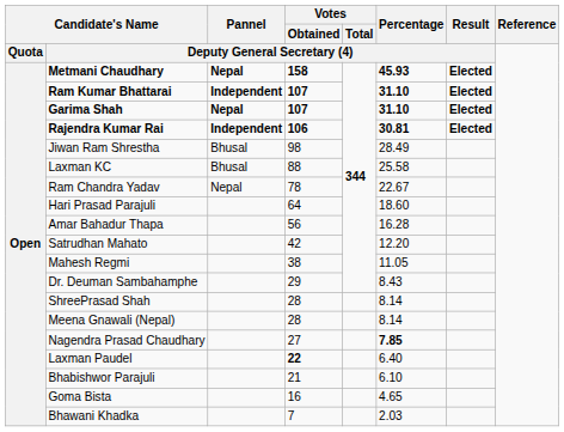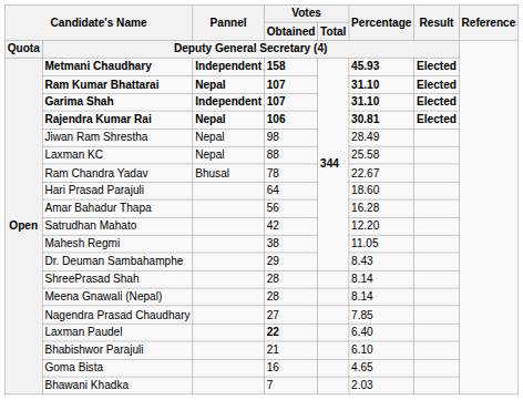 <table class="wikitable sortable">
 <tr>
 <th colspan="2" rowspan="2">Candidate's Name</th>
 <th rowspan="2">Pannel</th>
 <th colspan="2">Votes</th>
 <th rowspan="2">Percentage</th>
 <th rowspan="2">Result</th>
 <th rowspan="2">Reference</th>
 </tr>
 <tr>
 <th>Obtained</th>
 <th>Total</th>
 </tr>
 <tr>
 <th>Quota</th>
 <th colspan="6">Deputy General Secretary (4)</th>
 <td rowspan="20"></td>
 </tr>
 <tr>
 <th rowspan="19">Open</th>
 <td><strong>Metmani Chaudhary</strong></td>
-<td><strong>Nepal</strong></td>
+<td><strong>Independent</strong></td>
 <td><strong>158</strong></td>
 <td rowspan="12"><strong>344</strong></td>
 <td><strong>45.93</strong></td>
 <td><strong>Elected</strong></td>
 </tr>
 <tr>
 <td><strong>Ram Kumar Bhattarai</strong></td>
+<td><strong>Nepal</strong></td>
+<td><strong>107</strong></td>
+<td><strong>31.10</strong></td>
+<td><strong>Elected</strong></td>
+</tr>
+<tr>
+<td><strong>Garima Shah</strong></td>
 <td><strong>Independent</strong></td>
 <td><strong>107</strong></td>
 <td><strong>31.10</strong></td>
 <td><strong>Elected</strong></td>
 </tr>
 <tr>
-<td><strong>Garima Shah</strong></td>
+<td><strong>Rajendra Kumar Rai</strong></td>
 <td><strong>Nepal</strong></td>
-<td><strong>107</strong></td>
-<td><strong>31.10</strong></td>
-<td><strong>Elected</strong></td>
-</tr>
-<tr>
-<td><strong>Rajendra Kumar Rai</strong></td>
-<td><strong>Independent</strong></td>
 <td><strong>106</strong></td>
 <td><strong>30.81</strong></td>
 <td><strong>Elected</strong></td>
 </tr>
 <tr>
 <td>Jiwan Ram Shrestha</td>
-<td>Bhusal</td>
+<td>Nepal</td>
 <td>98</td>
 <td>28.49</td>
 <td></td>
 </tr>
 <tr>
 <td>Laxman KC</td>
-<td>Bhusal</td>
+<td>Nepal</td>
 <td>88</td>
 <td>25.58</td>
 <td></td>
 </tr>
 <tr>
 <td>Ram Chandra Yadav</td>
-<td>Nepal</td>
+<td>Bhusal</td>
 <td>78</td>
 <td>22.67</td>
 <td></td>
 </tr>
 <tr>
 <td>Hari Prasad Parajuli</td>
 <td></td>
 <td>64</td>
 <td>18.60</td>
 <td></td>
 </tr>
 <tr>
 <td>Amar Bahadur Thapa</td>
 <td></td>
 <td>56</td>
 <td>16.28</td>
 <td></td>
 </tr>
 <tr>
 <td>Satrudhan Mahato</td>
 <td></td>
 <td>42</td>
 <td>12.20</td>
 <td></td>
 </tr>
 <tr>
 <td>Mahesh Regmi</td>
 <td></td>
 <td>38</td>
 <td>11.05</td>
 <td></td>
 </tr>
 <tr>
 <td>Dr. Deuman Sambahamphe</td>
 <td></td>
 <td>29</td>
 <td>8.43</td>
 <td></td>
 </tr>
 <tr>
 <td>ShreePrasad Shah</td>
 <td></td>
 <td>28</td>
 <td></td>
 <td>8.14</td>
 <td></td>
 </tr>
 <tr>
 <td>Meena Gnawali (Nepal)</td>
 <td></td>
 <td>28</td>
 <td></td>
 <td>8.14</td>
 <td></td>
 </tr>
 <tr>
 <td>Nagendra Prasad Chaudhary</td>
 <td></td>
 <td>27</td>
 <td></td>
-<td><strong>7.85</strong></td>
+<td>7.85</td>
 <td></td>
 </tr>
 <tr>
 <td>Laxman Paudel</td>
 <td></td>
 <td><strong>22</strong></td>
 <td></td>
 <td>6.40</td>
 <td></td>
 </tr>
 <tr>
 <td>Bhabishwor Parajuli</td>
 <td></td>
 <td>21</td>
 <td></td>
 <td>6.10</td>
 <td></td>
 </tr>
 <tr>
 <td>Goma Bista</td>
 <td></td>
 <td>16</td>
 <td></td>
 <td>4.65</td>
 <td></td>
 </tr>
 <tr>
 <td>Bhawani Khadka</td>
 <td></td>
 <td>7</td>
 <td></td>
 <td>2.03</td>
 <td></td>
 </tr>
 </table>
